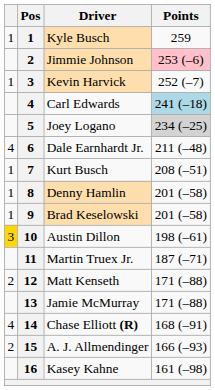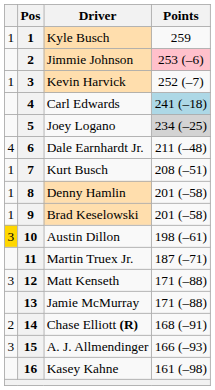 <table class="wikitable" style="font-size: 95%;">
 <tr>
 <th></th>
 <th>Pos</th>
 <th>Driver</th>
 <th>Points</th>
 </tr>
 <tr>
 <td align="left"> 1</td>
 <th style="text-align:center;">1</th>
 <td style="background:#FFDEAD;">Kyle Busch</td>
 <td style="text-align:center;">259</td>
 </tr>
 <tr>
 <td align="left"></td>
 <th style="text-align:center;">2</th>
 <td style="background:#FFDEAD;">Jimmie Johnson</td>
 <td style="background: pink; text-align:center;">253 (–6)</td>
 </tr>
 <tr>
 <td align="left"> 1</td>
 <th style="text-align:center;">3</th>
 <td style="background:#FFDEAD;">Kevin Harvick</td>
 <td style="text-align:center;">252 (–7)</td>
 </tr>
 <tr>
 <td align="left"></td>
 <th style="text-align:center;">4</th>
 <td>Carl Edwards</td>
 <td style="background: lightblue; text-align:center;">241 (–18)</td>
 </tr>
 <tr>
 <td align="left"></td>
 <th style="text-align:center;">5</th>
 <td>Joey Logano</td>
 <td style="background: lightgrey; text-align:center;">234 (–25)</td>
 </tr>
 <tr>
 <td align="left"> 4</td>
 <th style="text-align:center;">6</th>
 <td>Dale Earnhardt Jr.</td>
 <td style="text-align:center;">211 (–48)</td>
 </tr>
 <tr>
 <td align="left"> 1</td>
 <th style="text-align:center;">7</th>
 <td>Kurt Busch</td>
 <td style="text-align:center;">208 (–51)</td>
 </tr>
 <tr>
 <td align="left"> 1</td>
 <th style="text-align:center;">8</th>
 <td style="background:#FFDEAD;">Denny Hamlin</td>
 <td style="text-align:center;">201 (–58)</td>
 </tr>
 <tr>
 <td align="left"> 1</td>
 <th style="text-align:center;">9</th>
 <td style="background:#FFDEAD;">Brad Keselowski</td>
 <td style="text-align:center;">201 (–58)</td>
 </tr>
 <tr>
 <td align="left" style="background: gold;"> 3</td>
 <th style="text-align:center;">10</th>
 <td>Austin Dillon</td>
 <td style="text-align:center;">198 (–61)</td>
 </tr>
 <tr>
 <td align="left"></td>
 <th style="text-align:center;">11</th>
 <td>Martin Truex Jr.</td>
 <td style="text-align:center;">187 (–71)</td>
 </tr>
 <tr>
-<td align="left"> 2</td>
+<td align="left"> 3</td>
 <th style="text-align:center;">12</th>
 <td>Matt Kenseth</td>
 <td style="text-align:center;">171 (–88)</td>
 </tr>
 <tr>
 <td align="left"></td>
 <th style="text-align:center;">13</th>
 <td>Jamie McMurray</td>
 <td style="text-align:center;">171 (–88)</td>
 </tr>
 <tr>
-<td align="left"> 4</td>
+<td align="left"> 2</td>
 <th style="text-align:center;">14</th>
 <td>Chase Elliott <strong>(R)</strong></td>
 <td style="text-align:center;">168 (–91)</td>
 </tr>
 <tr>
-<td align="left"> 2</td>
+<td align="left"> 3</td>
 <th style="text-align:center;">15</th>
 <td>A. J. Allmendinger</td>
 <td style="text-align:center;">166 (–93)</td>
 </tr>
 <tr>
 <td align="left"></td>
 <th style="text-align:center;">16</th>
 <td>Kasey Kahne</td>
 <td style="text-align:center;">161 (–98)</td>
 </tr>
 <tr class="sortbottom">
 <th colspan="9"></th>
 </tr>
 </table>
